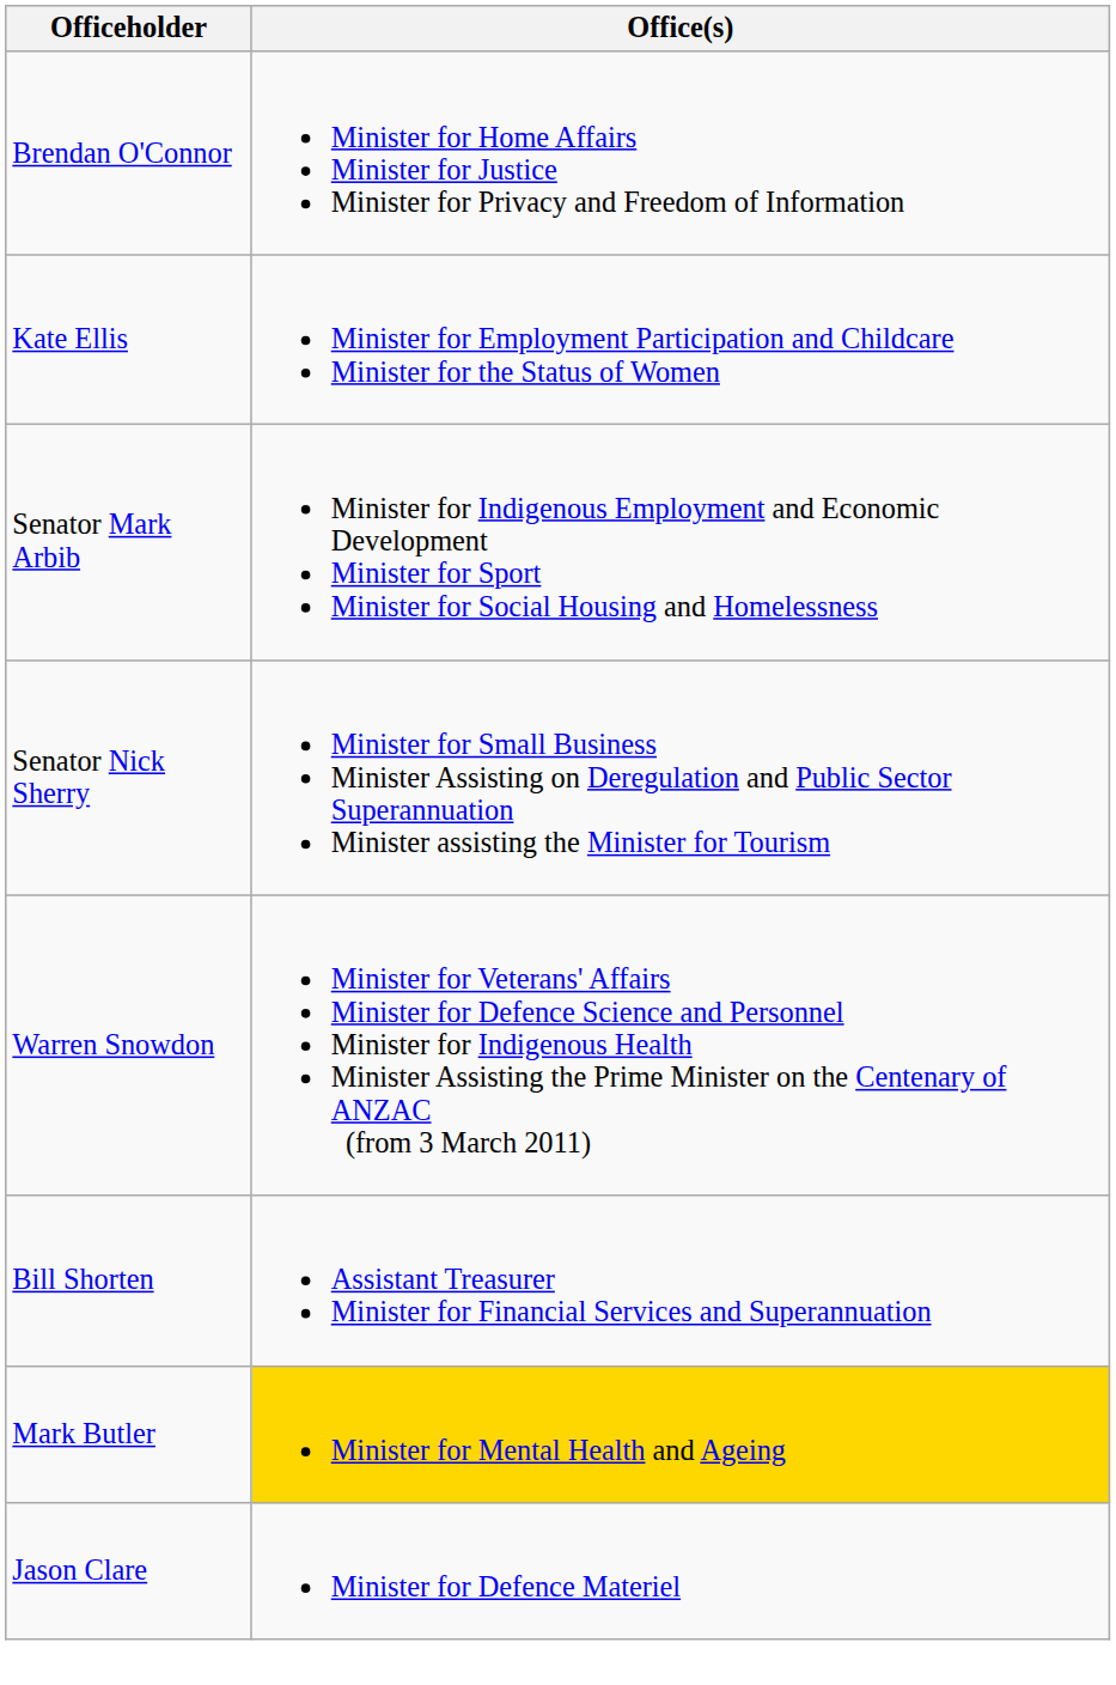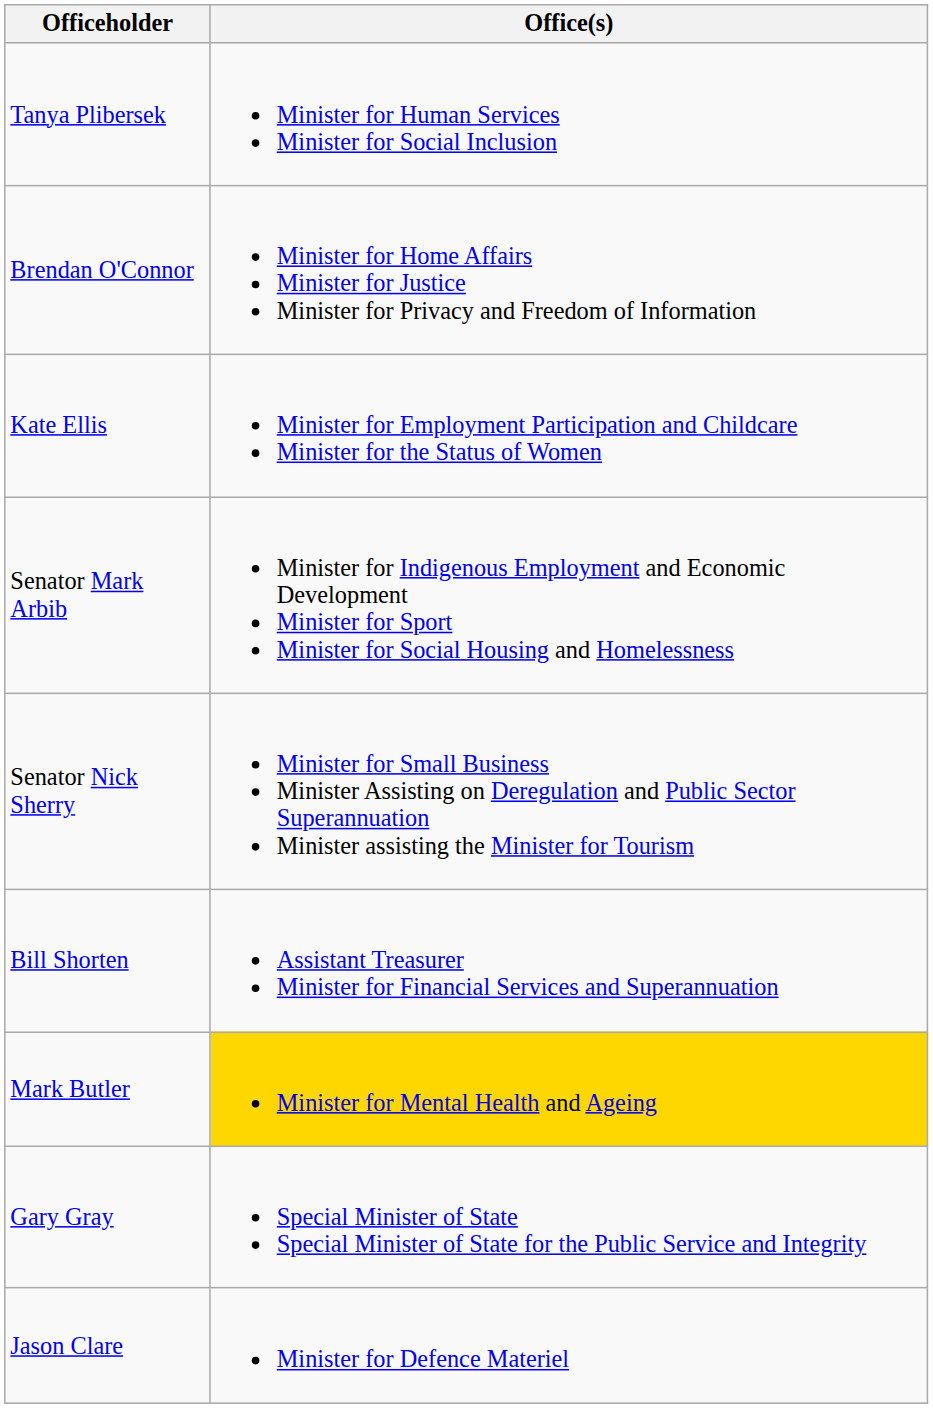 <table class="wikitable">
 <tr>
 <th>Officeholder</th>
 <th>Office(s)</th>
+</tr>
+<tr>
+<td><a href='#'>Tanya Plibersek</a> </td>
+<td><br><ul><li><a href='#'>Minister for Human Services</a></li><li><a href='#'>Minister for Social Inclusion</a></li></ul></td>
 </tr>
 <tr>
 <td><a href='#'>Brendan O'Connor</a> </td>
 <td><br><ul><li><a href='#'>Minister for Home Affairs</a></li><li><a href='#'>Minister for Justice</a></li><li>Minister for Privacy and Freedom of Information</li></ul></td>
 </tr>
 <tr>
 <td><a href='#'>Kate Ellis</a> </td>
 <td><br><ul><li><a href='#'>Minister for Employment Participation and Childcare</a></li><li><a href='#'>Minister for the Status of Women</a></li></ul></td>
 </tr>
 <tr>
 <td>Senator <a href='#'>Mark Arbib</a></td>
 <td><br><ul><li>Minister for <a href='#'>Indigenous Employment</a> and Economic Development</li><li><a href='#'>Minister for Sport</a></li><li><a href='#'>Minister for Social Housing</a> and <a href='#'>Homelessness</a></li></ul></td>
 </tr>
 <tr>
 <td>Senator <a href='#'>Nick Sherry</a></td>
 <td><br><ul><li><a href='#'>Minister for Small Business</a></li><li>Minister Assisting on <a href='#'>Deregulation</a> and <a href='#'>Public Sector Superannuation</a></li><li>Minister assisting the <a href='#'>Minister for Tourism</a></li></ul></td>
 </tr>
 <tr>
-<td><a href='#'>Warren Snowdon</a> </td>
-<td><br><ul><li><a href='#'>Minister for Veterans' Affairs</a></li><li><a href='#'>Minister for Defence Science and Personnel</a></li><li>Minister for <a href='#'>Indigenous Health</a></li><li>Minister Assisting the Prime Minister on the <a href='#'>Centenary of ANZAC</a><br>  (from 3 March 2011)</li></ul></td>
-</tr>
-<tr>
 <td><a href='#'>Bill Shorten</a> </td>
 <td><br><ul><li><a href='#'>Assistant Treasurer</a></li><li><a href='#'>Minister for Financial Services and Superannuation</a></li></ul></td>
 </tr>
 <tr>
 <td><a href='#'>Mark Butler</a> </td>
 <td style="background: gold;"><br><ul><li><a href='#'>Minister for Mental Health</a> and <a href='#'>Ageing</a></li></ul></td>
 </tr>
 <tr>
+<td><a href='#'>Gary Gray</a> </td>
+<td><br><ul><li><a href='#'>Special Minister of State</a></li><li><a href='#'>Special Minister of State for the Public Service and Integrity</a></li></ul></td>
+</tr>
+<tr>
 <td><a href='#'>Jason Clare</a> </td>
 <td><br><ul><li><a href='#'>Minister for Defence Materiel</a></li></ul></td>
 </tr>
 </table>
